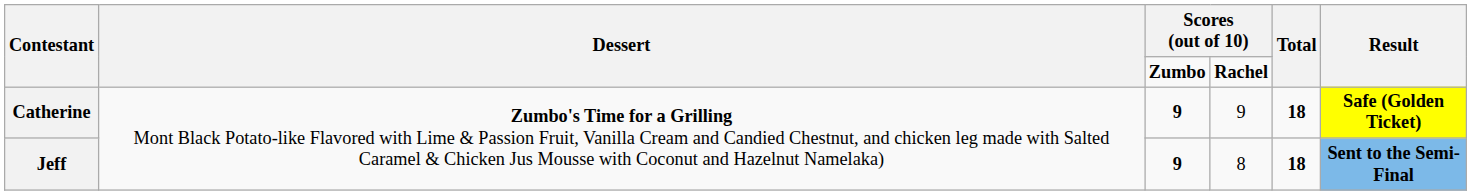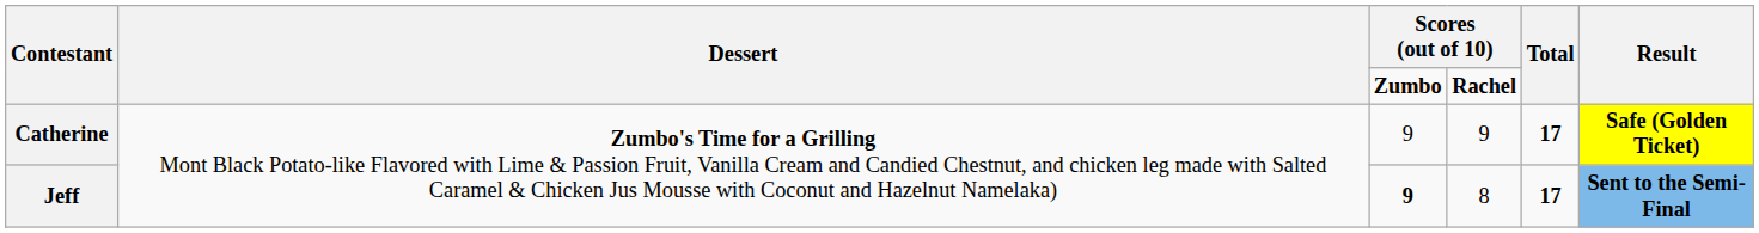 <table class="wikitable plainrowheaders" style="text-align:center; font-size:90%; width:80em;">
 <tr>
 <th rowspan="2">Contestant</th>
 <th rowspan="2">Dessert</th>
 <th colspan="2">Scores<br>(out of 10)</th>
 <th rowspan="2">Total<br></th>
 <th rowspan="2">Result</th>
 </tr>
 <tr>
 <td><strong>Zumbo</strong></td>
 <td><strong>Rachel</strong></td>
 </tr>
 <tr>
 <th>Catherine</th>
 <td rowspan="2"><strong>Zumbo's Time for a Grilling</strong><br>Mont Black Potato-like Flavored with Lime & Passion Fruit, Vanilla Cream and Candied Chestnut, and chicken leg made with Salted Caramel & Chicken Jus Mousse with Coconut and Hazelnut Namelaka)</td>
-<td><strong>9</strong></td>
 <td>9</td>
-<td><strong>18</strong></td>
+<td>9</td>
+<td><strong>17</strong></td>
 <td style="background:yellow;"><strong>Safe (Golden Ticket)</strong></td>
 </tr>
 <tr>
 <th>Jeff</th>
 <td><strong>9</strong></td>
 <td>8</td>
-<td><strong>18</strong></td>
+<td><strong>17</strong></td>
 <td style="background:#7CB9E8;"><strong>Sent to the Semi-Final</strong></td>
 </tr>
 </table>
